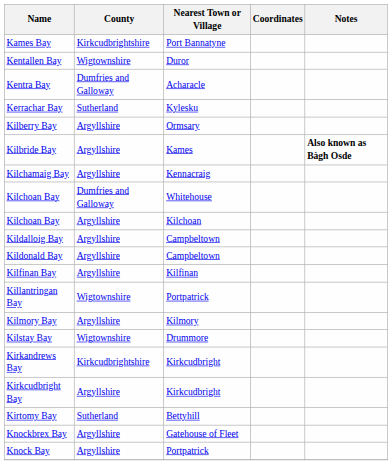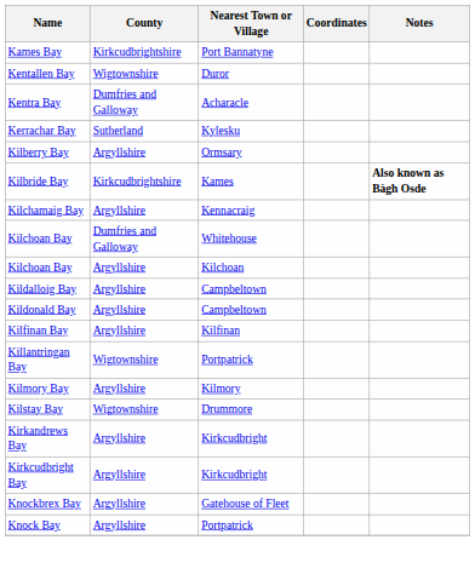 <table class="wikitable sortable" style="table-layout:fixed;background-color:#FEFEFE;font-size:95%;padding:0.30em;line-height:1.35em;">
 <tr>
 <th scope="col">Name</th>
 <th scope="col">County</th>
 <th scope="col">Nearest Town or Village</th>
 <th scope="col">Coordinates</th>
 <th scope="col">Notes</th>
 </tr>
 <tr>
 <td><a href='#'>Kames Bay</a></td>
 <td><a href='#'>Kirkcudbrightshire</a></td>
 <td><a href='#'>Port Bannatyne</a></td>
 <td></td>
 <td></td>
 </tr>
 <tr>
 <td><a href='#'>Kentallen Bay</a></td>
 <td><a href='#'>Wigtownshire</a></td>
 <td><a href='#'>Duror</a></td>
 <td></td>
 <td></td>
 </tr>
 <tr>
 <td><a href='#'>Kentra Bay</a></td>
 <td><a href='#'>Dumfries and Galloway</a></td>
 <td><a href='#'>Acharacle</a></td>
 <td></td>
 <td></td>
 </tr>
 <tr>
 <td><a href='#'>Kerrachar Bay</a></td>
 <td><a href='#'>Sutherland</a></td>
 <td><a href='#'>Kylesku</a></td>
 <td></td>
 <td></td>
 </tr>
 <tr>
 <td><a href='#'>Kilberry Bay</a></td>
 <td><a href='#'>Argyllshire</a></td>
 <td><a href='#'>Ormsary</a></td>
 <td></td>
 <td></td>
 </tr>
 <tr>
 <td><a href='#'>Kilbride Bay</a></td>
-<td><a href='#'>Argyllshire</a></td>
+<td><a href='#'>Kirkcudbrightshire</a></td>
 <td><a href='#'>Kames</a></td>
 <td></td>
 <td><strong>Also known as Bàgh Osde</strong></td>
 </tr>
 <tr>
 <td><a href='#'>Kilchamaig Bay</a></td>
 <td><a href='#'>Argyllshire</a></td>
 <td><a href='#'>Kennacraig</a></td>
 <td></td>
 <td></td>
 </tr>
 <tr>
 <td><a href='#'>Kilchoan Bay</a></td>
 <td><a href='#'>Dumfries and Galloway</a></td>
 <td><a href='#'>Whitehouse</a></td>
 <td></td>
 <td></td>
 </tr>
 <tr>
 <td><a href='#'>Kilchoan Bay</a></td>
 <td><a href='#'>Argyllshire</a></td>
 <td><a href='#'>Kilchoan</a></td>
 <td></td>
 <td></td>
 </tr>
 <tr>
 <td><a href='#'>Kildalloig Bay</a></td>
 <td><a href='#'>Argyllshire</a></td>
 <td><a href='#'>Campbeltown</a></td>
 <td></td>
 <td></td>
 </tr>
 <tr>
 <td><a href='#'>Kildonald Bay</a></td>
 <td><a href='#'>Argyllshire</a></td>
 <td><a href='#'>Campbeltown</a></td>
 <td></td>
 <td></td>
 </tr>
 <tr>
 <td><a href='#'>Kilfinan Bay</a></td>
 <td><a href='#'>Argyllshire</a></td>
 <td><a href='#'>Kilfinan</a></td>
 <td></td>
 <td></td>
 </tr>
 <tr>
 <td><a href='#'>Killantringan Bay</a></td>
 <td><a href='#'>Wigtownshire</a></td>
 <td><a href='#'>Portpatrick</a></td>
 <td></td>
 <td></td>
 </tr>
 <tr>
 <td><a href='#'>Kilmory Bay</a></td>
 <td><a href='#'>Argyllshire</a></td>
 <td><a href='#'>Kilmory</a></td>
 <td></td>
 <td></td>
 </tr>
 <tr>
 <td><a href='#'>Kilstay Bay</a></td>
 <td><a href='#'>Wigtownshire</a></td>
 <td><a href='#'>Drummore</a></td>
 <td></td>
 <td></td>
 </tr>
 <tr>
 <td><a href='#'>Kirkandrews Bay</a></td>
-<td><a href='#'>Kirkcudbrightshire</a></td>
+<td><a href='#'>Argyllshire</a></td>
 <td><a href='#'>Kirkcudbright</a></td>
 <td></td>
 <td></td>
 </tr>
 <tr>
 <td><a href='#'>Kirkcudbright Bay</a></td>
 <td><a href='#'>Argyllshire</a></td>
 <td><a href='#'>Kirkcudbright</a></td>
-<td></td>
-<td></td>
-</tr>
-<tr>
-<td><a href='#'>Kirtomy Bay</a></td>
-<td><a href='#'>Sutherland</a></td>
-<td><a href='#'>Bettyhill</a></td>
 <td></td>
 <td></td>
 </tr>
 <tr>
 <td><a href='#'>Knockbrex Bay</a></td>
 <td><a href='#'>Argyllshire</a></td>
 <td><a href='#'>Gatehouse of Fleet</a></td>
 <td></td>
 <td></td>
 </tr>
 <tr>
 <td><a href='#'>Knock Bay</a></td>
 <td><a href='#'>Argyllshire</a></td>
 <td><a href='#'>Portpatrick</a></td>
 <td></td>
 <td></td>
 </tr>
 <tr>
 </tr>
 </table>
